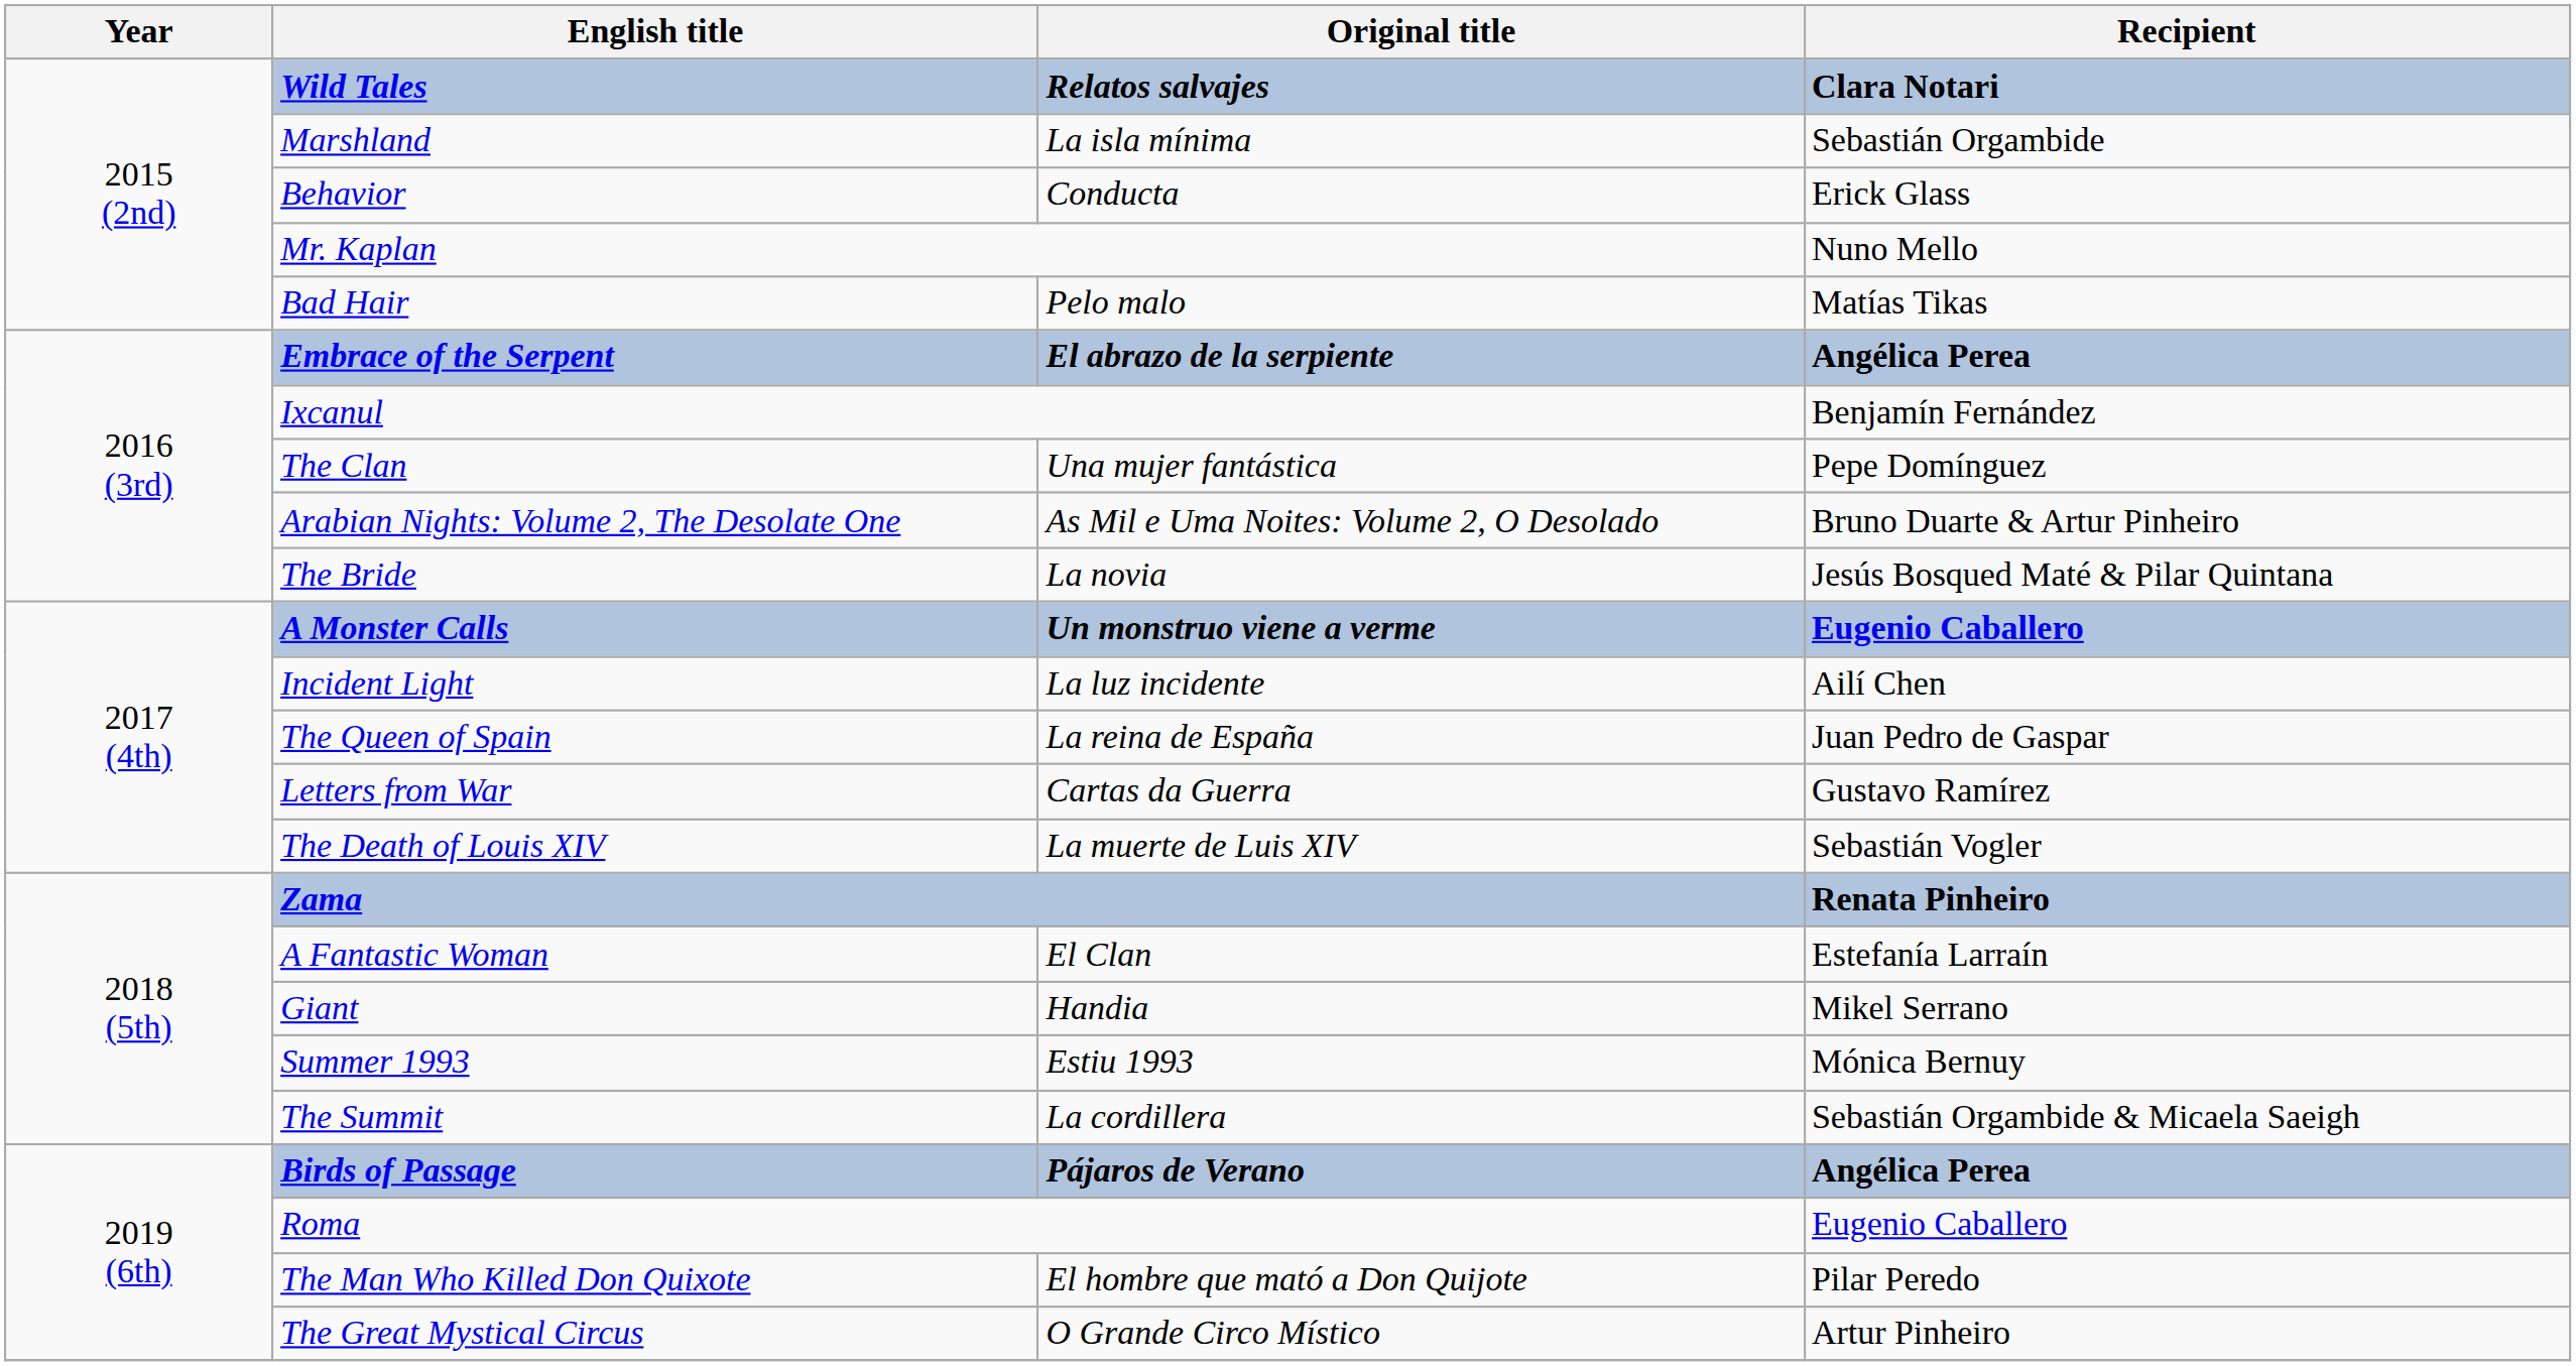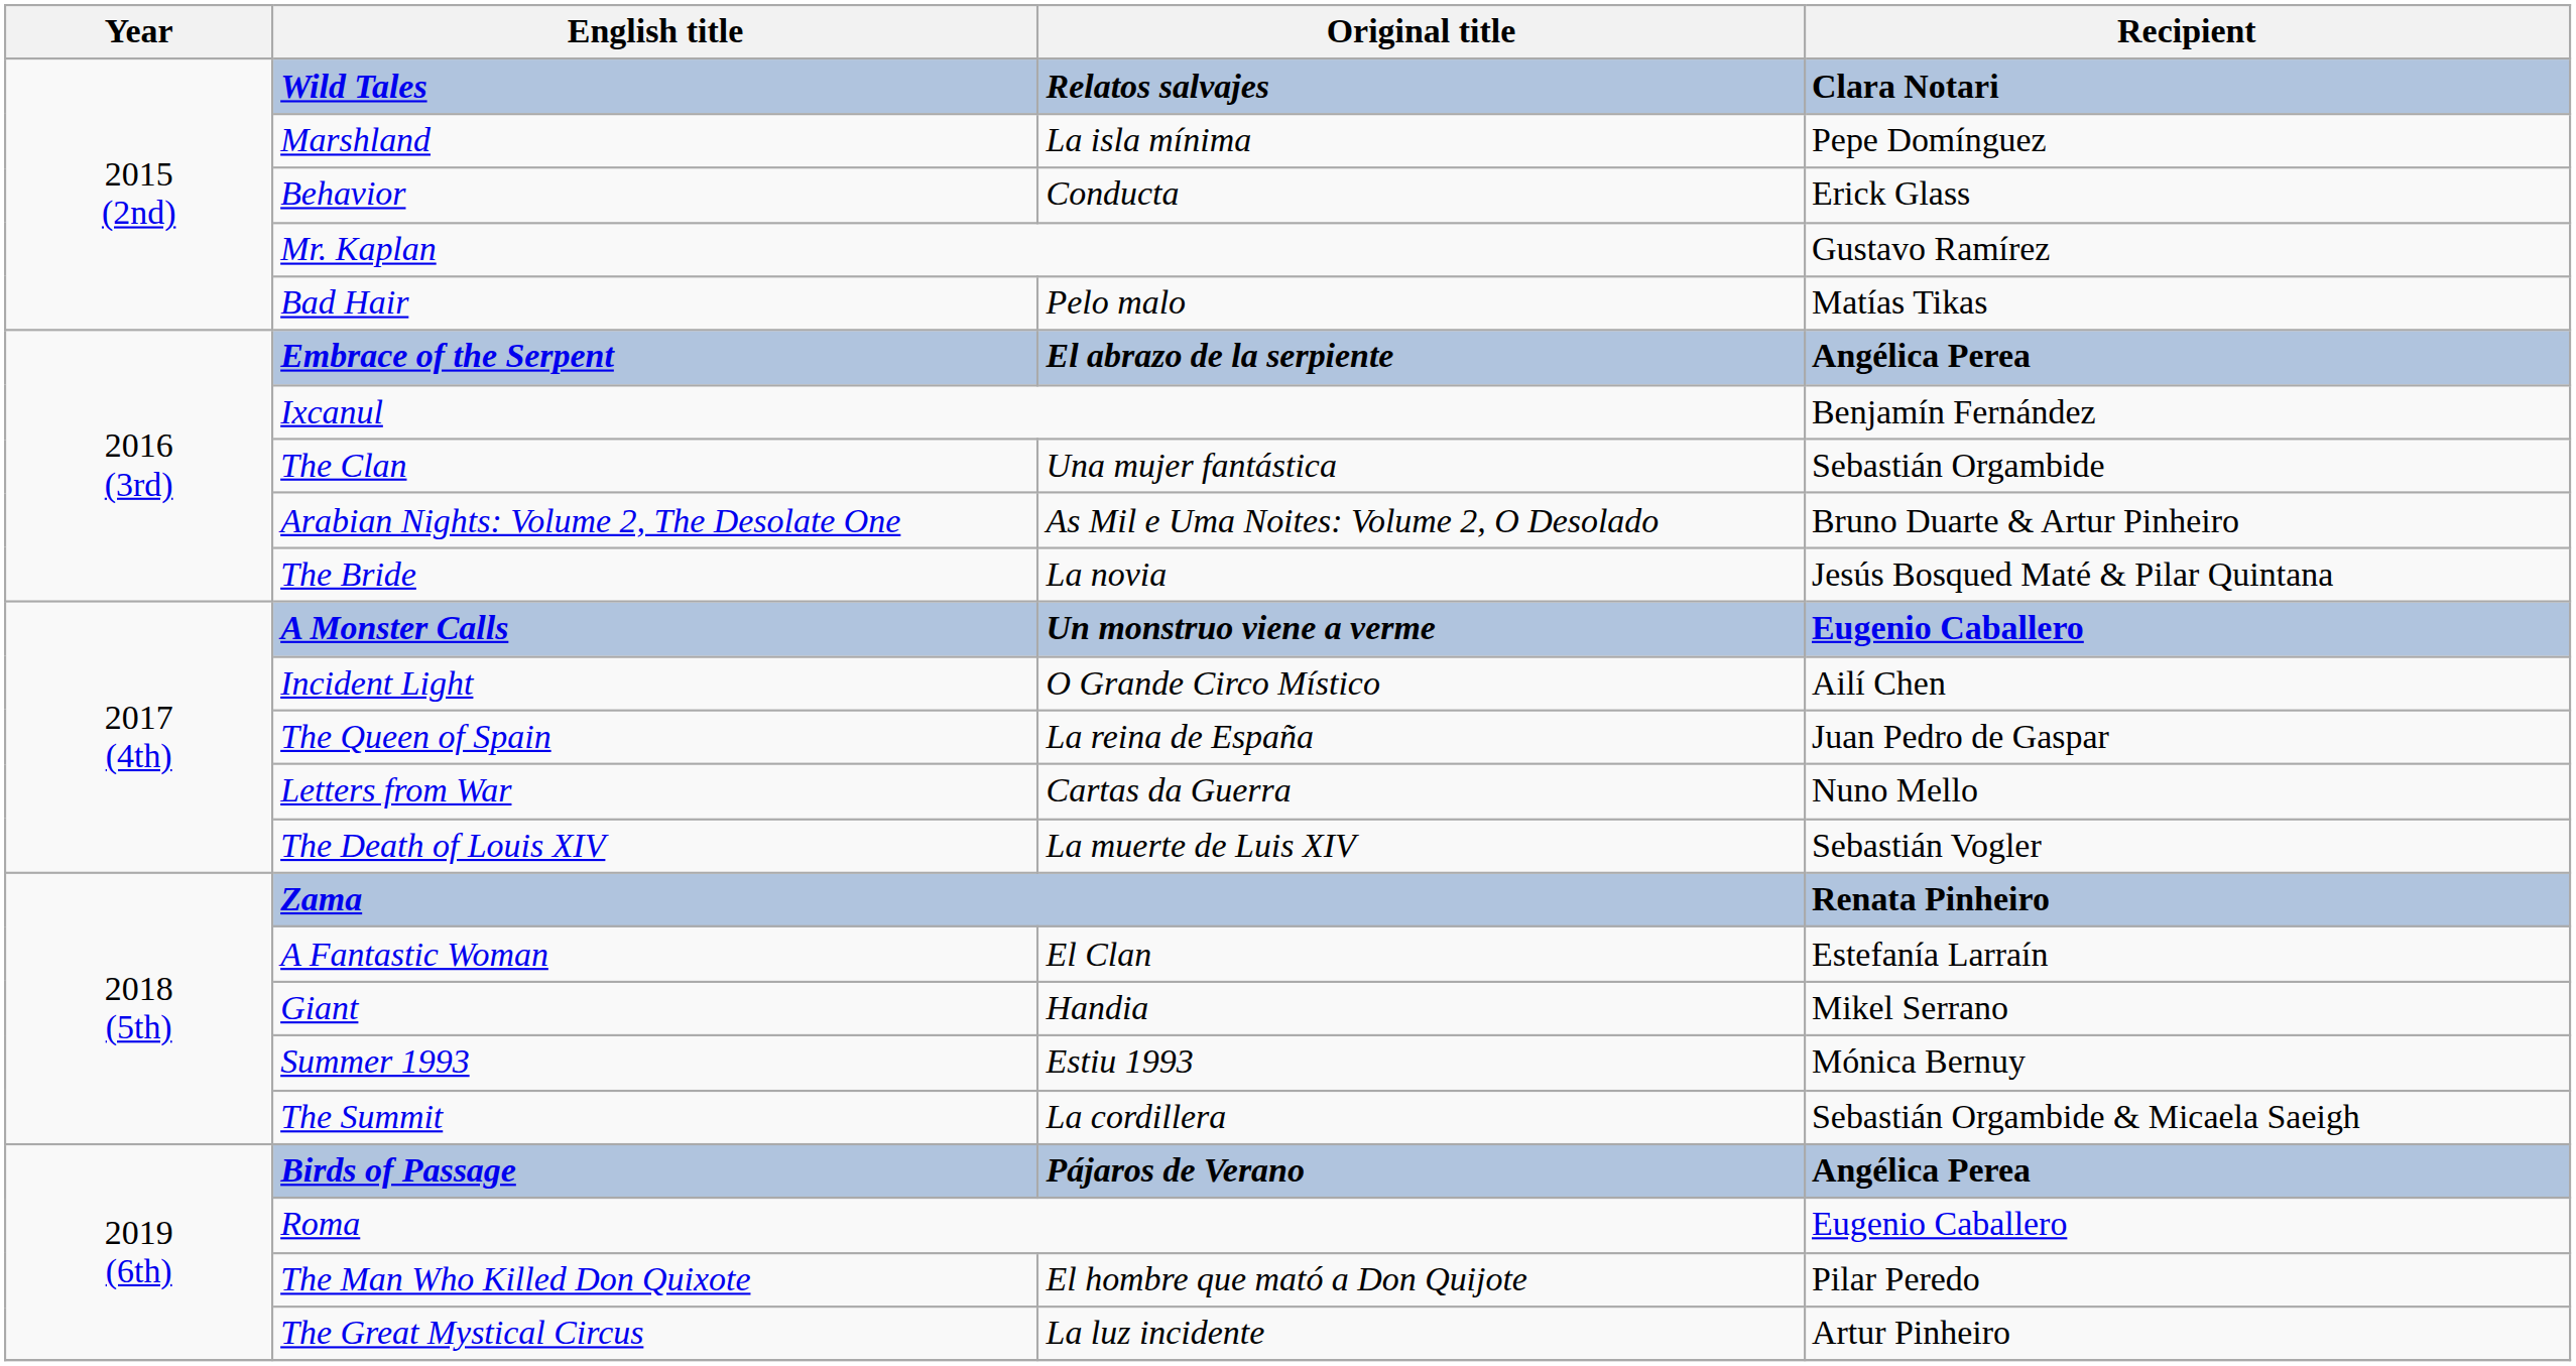 <table class="wikitable" width="95%" cellpadding="6">
 <tr>
 <th width="100"><strong>Year</strong></th>
 <th width="300"><strong>English title</strong></th>
 <th width="300"><strong>Original title</strong></th>
 <th width="300"><strong>Recipient</strong></th>
 </tr>
 <tr>
 <td rowspan="5" style="text-align:center;">2015<br><a href='#'>(2nd)</a></td>
 <td style="background:#B0C4DE;"> <strong><em><a href='#'>Wild Tales</a></em></strong></td>
 <td style="background:#B0C4DE;"><strong><em>Relatos salvajes</em></strong></td>
 <td style="background:#B0C4DE;"><strong>Clara Notari</strong></td>
 </tr>
 <tr>
 <td> <em><a href='#'>Marshland</a></em></td>
 <td><em>La isla mínima</em></td>
-<td>Sebastián Orgambide</td>
+<td>Pepe Domínguez</td>
 </tr>
 <tr>
 <td> <em><a href='#'>Behavior</a></em></td>
 <td><em>Conducta</em></td>
 <td>Erick Glass</td>
 </tr>
 <tr>
 <td colspan="2"> <em><a href='#'>Mr. Kaplan</a></em></td>
-<td>Nuno Mello</td>
+<td>Gustavo Ramírez</td>
 </tr>
 <tr>
 <td> <em><a href='#'>Bad Hair</a></em></td>
 <td><em>Pelo malo</em></td>
 <td>Matías Tikas</td>
 </tr>
 <tr>
 <td rowspan="5" style="text-align:center;">2016<br><a href='#'>(3rd)</a></td>
 <td style="background:#B0C4DE;"> <strong><em><a href='#'>Embrace of the Serpent</a></em></strong></td>
 <td style="background:#B0C4DE;"><strong><em>El abrazo de la serpiente</em></strong></td>
 <td style="background:#B0C4DE;"><strong>Angélica Perea</strong></td>
 </tr>
 <tr>
 <td colspan="2"> <em><a href='#'>Ixcanul</a></em></td>
 <td>Benjamín Fernández</td>
 </tr>
 <tr>
 <td> <em><a href='#'>The Clan</a></em></td>
 <td><em>Una mujer fantástica</em></td>
-<td>Pepe Domínguez</td>
+<td>Sebastián Orgambide</td>
 </tr>
 <tr>
 <td> <em><a href='#'>Arabian Nights: Volume 2, The Desolate One</a></em></td>
 <td><em>As Mil e Uma Noites: Volume 2, O Desolado</em></td>
 <td>Bruno Duarte & Artur Pinheiro</td>
 </tr>
 <tr>
 <td> <em><a href='#'>The Bride</a></em></td>
 <td><em>La novia</em></td>
 <td>Jesús Bosqued Maté & Pilar Quintana</td>
 </tr>
 <tr>
 <td rowspan="5" style="text-align:center;">2017<br><a href='#'>(4th)</a></td>
 <td style="background:#B0C4DE;"> <strong><em><a href='#'>A Monster Calls</a></em></strong></td>
 <td style="background:#B0C4DE;"><strong><em>Un monstruo viene a verme</em></strong></td>
 <td style="background:#B0C4DE;"><strong><a href='#'>Eugenio Caballero</a></strong></td>
 </tr>
 <tr>
 <td> <em><a href='#'>Incident Light</a></em></td>
-<td><em>La luz incidente</em></td>
+<td><em>O Grande Circo Místico </em></td>
 <td>Ailí Chen</td>
 </tr>
 <tr>
 <td> <em><a href='#'>The Queen of Spain</a></em></td>
 <td><em>La reina de España</em></td>
 <td>Juan Pedro de Gaspar</td>
 </tr>
 <tr>
 <td> <em><a href='#'>Letters from War</a></em></td>
 <td><em>Cartas da Guerra</em></td>
-<td>Gustavo Ramírez</td>
+<td>Nuno Mello</td>
 </tr>
 <tr>
 <td> <em><a href='#'>The Death of Louis XIV</a></em></td>
 <td><em>La muerte de Luis XIV</em></td>
 <td>Sebastián Vogler</td>
 </tr>
 <tr>
 <td rowspan="5" style="text-align:center;">2018<br><a href='#'>(5th)</a></td>
 <td colspan="2" style="background:#B0C4DE;"> <strong><em><a href='#'>Zama</a></em></strong></td>
 <td style="background:#B0C4DE;"><strong>Renata Pinheiro</strong></td>
 </tr>
 <tr>
 <td> <em><a href='#'>A Fantastic Woman</a></em></td>
 <td><em>El Clan</em></td>
 <td>Estefanía Larraín</td>
 </tr>
 <tr>
 <td> <em><a href='#'>Giant</a></em></td>
 <td><em>Handia</em></td>
 <td>Mikel Serrano</td>
 </tr>
 <tr>
 <td> <em><a href='#'>Summer 1993</a></em></td>
 <td><em>Estiu 1993</em></td>
 <td>Mónica Bernuy</td>
 </tr>
 <tr>
 <td> <em><a href='#'>The Summit</a></em></td>
 <td><em>La cordillera</em></td>
 <td>Sebastián Orgambide & Micaela Saeigh</td>
 </tr>
 <tr>
 <td rowspan="4" style="text-align:center;">2019<br><a href='#'>(6th)</a><br></td>
 <td style="background:#B0C4DE;"> <strong><em><a href='#'>Birds of Passage</a></em></strong></td>
 <td style="background:#B0C4DE;"><strong><em>Pájaros de Verano</em></strong></td>
 <td style="background:#B0C4DE;"><strong>Angélica Perea</strong></td>
 </tr>
 <tr>
 <td colspan="2"> <em><a href='#'>Roma</a></em></td>
 <td><a href='#'>Eugenio Caballero</a></td>
 </tr>
 <tr>
 <td> <em><a href='#'>The Man Who Killed Don Quixote</a></em></td>
 <td><em>El hombre que mató a Don Quijote</em></td>
 <td>Pilar Peredo</td>
 </tr>
 <tr>
 <td> <em><a href='#'>The Great Mystical Circus</a></em></td>
-<td><em>O Grande Circo Místico </em></td>
+<td><em>La luz incidente</em></td>
 <td>Artur Pinheiro</td>
 </tr>
 <tr>
 </tr>
 </table>
